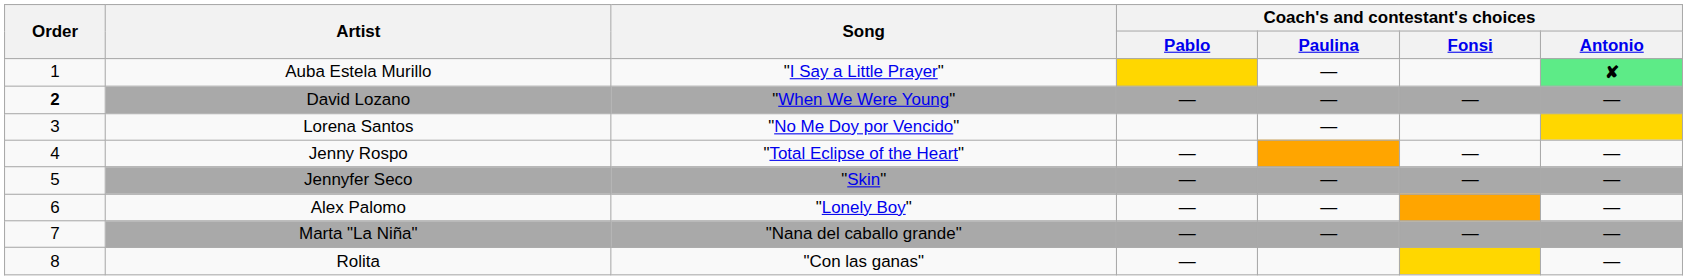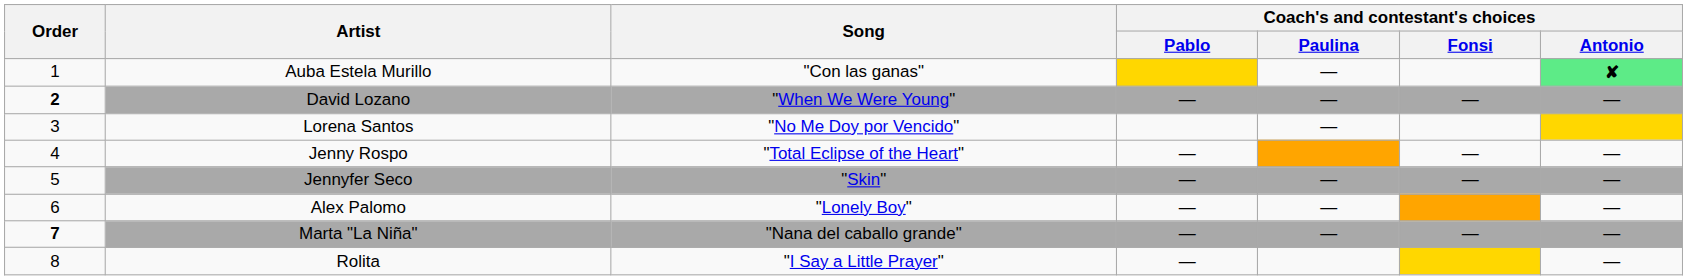 <table class="wikitable" style="text-align:center; width:100%;">
 <tr>
 <th rowspan="2" scope="col" style="width:05%;">Order</th>
 <th rowspan="2" scope="col" style="width:25%;">Artist</th>
 <th rowspan="2" scope="col" style="width:25%;">Song</th>
 <th colspan="4" scope="col" style="width:32%;">Coach's and contestant's choices</th>
 </tr>
 <tr>
 <th width="07%"><a href='#'>Pablo</a></th>
 <th width="07%"><a href='#'>Paulina</a></th>
 <th width="07%"><a href='#'>Fonsi</a></th>
 <th width="07%"><a href='#'>Antonio</a></th>
 </tr>
 <tr>
 <td align="center">1</td>
 <td>Auba Estela Murillo</td>
-<td>"<a href='#'>I Say a Little Prayer</a>"</td>
+<td>"Con las ganas"</td>
 <td align="center" bgcolor="Gold"><strong></strong></td>
 <td align="center">—</td>
 <td align="center"><strong></strong></td>
 <td align="center" bgcolor="#5deb87"><strong>✘</strong></td>
 </tr>
 <tr>
 <td align="center"><strong>2</strong></td>
 <td bgcolor="darkgrey">David Lozano</td>
 <td bgcolor="darkgrey">"<a href='#'>When We Were Young</a>"</td>
 <td align="center" bgcolor="darkgrey">—</td>
 <td align="center" bgcolor="darkgrey">—</td>
 <td align="center" bgcolor="darkgrey">—</td>
 <td align="center" bgcolor="darkgrey">—</td>
 </tr>
 <tr>
 <td align="center">3</td>
 <td>Lorena Santos</td>
 <td>"<a href='#'>No Me Doy por Vencido</a>"</td>
 <td align="center"><strong></strong></td>
 <td align="center">—</td>
 <td align="center"><strong></strong></td>
 <td align="center" bgcolor="Gold"><strong></strong></td>
 </tr>
 <tr>
 <td align="center">4</td>
 <td>Jenny Rospo</td>
 <td>"<a href='#'>Total Eclipse of the Heart</a>"</td>
 <td align="center">—</td>
 <td align="center" bgcolor="Orange"><strong></strong></td>
 <td align="center">—</td>
 <td align="center">—</td>
 </tr>
 <tr>
 <td align="center">5</td>
 <td bgcolor="darkgrey">Jennyfer Seco</td>
 <td bgcolor="darkgrey">"<a href='#'>Skin</a>"</td>
 <td align="center" bgcolor="darkgrey">—</td>
 <td align="center" bgcolor="darkgrey">—</td>
 <td align="center" bgcolor="darkgrey">—</td>
 <td align="center" bgcolor="darkgrey">—</td>
 </tr>
 <tr>
 <td align="center">6</td>
 <td>Alex Palomo</td>
 <td>"<a href='#'>Lonely Boy</a>"</td>
 <td align="center">—</td>
 <td align="center">—</td>
 <td align="center" bgcolor="Orange"><strong></strong></td>
 <td align="center">—</td>
 </tr>
 <tr>
-<td align="center">7</td>
+<td align="center"><strong>7</strong></td>
 <td bgcolor="darkgrey">Marta "La Niña"</td>
 <td bgcolor="darkgrey">"Nana del caballo grande"</td>
 <td align="center" bgcolor="darkgrey">—</td>
 <td align="center" bgcolor="darkgrey">—</td>
 <td align="center" bgcolor="darkgrey">—</td>
 <td align="center" bgcolor="darkgrey">—</td>
 </tr>
 <tr>
 <td align="center">8</td>
 <td>Rolita</td>
-<td>"Con las ganas"</td>
+<td>"<a href='#'>I Say a Little Prayer</a>"</td>
 <td align="center">—</td>
 <td align="center"><strong></strong></td>
 <td align="center" bgcolor="Gold"><strong></strong></td>
 <td align="center">—</td>
 </tr>
 </table>
